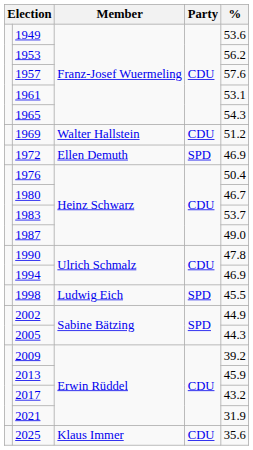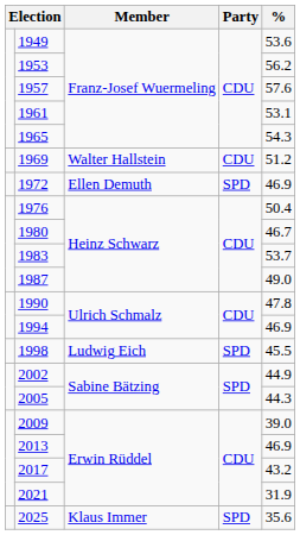 <table class=wikitable>
 <tr>
 <th colspan=2>Election</th>
 <th>Member</th>
 <th>Party</th>
 <th>%</th>
 </tr>
 <tr>
 <td rowspan=5 bgcolor=></td>
 <td><a href='#'>1949</a></td>
 <td rowspan=5><a href='#'>Franz-Josef Wuermeling</a></td>
 <td rowspan=5><a href='#'>CDU</a></td>
 <td align=right>53.6</td>
 </tr>
 <tr>
 <td><a href='#'>1953</a></td>
 <td align=right>56.2</td>
 </tr>
 <tr>
 <td><a href='#'>1957</a></td>
 <td align=right>57.6</td>
 </tr>
 <tr>
 <td><a href='#'>1961</a></td>
 <td align=right>53.1</td>
 </tr>
 <tr>
 <td><a href='#'>1965</a></td>
 <td align=right>54.3</td>
 </tr>
 <tr>
 <td bgcolor=></td>
 <td><a href='#'>1969</a></td>
 <td><a href='#'>Walter Hallstein</a></td>
 <td><a href='#'>CDU</a></td>
 <td align=right>51.2</td>
 </tr>
 <tr>
 <td bgcolor=></td>
 <td><a href='#'>1972</a></td>
 <td><a href='#'>Ellen Demuth</a></td>
 <td><a href='#'>SPD</a></td>
 <td align=right>46.9</td>
 </tr>
 <tr>
 <td rowspan=4 bgcolor=></td>
 <td><a href='#'>1976</a></td>
 <td rowspan=4><a href='#'>Heinz Schwarz</a></td>
 <td rowspan=4><a href='#'>CDU</a></td>
 <td align=right>50.4</td>
 </tr>
 <tr>
 <td><a href='#'>1980</a></td>
 <td align=right>46.7</td>
 </tr>
 <tr>
 <td><a href='#'>1983</a></td>
 <td align=right>53.7</td>
 </tr>
 <tr>
 <td><a href='#'>1987</a></td>
 <td align=right>49.0</td>
 </tr>
 <tr>
 <td rowspan=2 bgcolor=></td>
 <td><a href='#'>1990</a></td>
 <td rowspan=2><a href='#'>Ulrich Schmalz</a></td>
 <td rowspan=2><a href='#'>CDU</a></td>
 <td align=right>47.8</td>
 </tr>
 <tr>
 <td><a href='#'>1994</a></td>
 <td align=right>46.9</td>
 </tr>
 <tr>
 <td bgcolor=></td>
 <td><a href='#'>1998</a></td>
 <td><a href='#'>Ludwig Eich</a></td>
 <td><a href='#'>SPD</a></td>
 <td align=right>45.5</td>
 </tr>
 <tr>
 <td rowspan=2 bgcolor=></td>
 <td><a href='#'>2002</a></td>
 <td rowspan=2><a href='#'>Sabine Bätzing</a></td>
 <td rowspan=2><a href='#'>SPD</a></td>
 <td align=right>44.9</td>
 </tr>
 <tr>
 <td><a href='#'>2005</a></td>
 <td align=right>44.3</td>
 </tr>
 <tr>
 <td rowspan=4 bgcolor=></td>
 <td><a href='#'>2009</a></td>
 <td rowspan=4><a href='#'>Erwin Rüddel</a></td>
 <td rowspan=4><a href='#'>CDU</a></td>
-<td align=right>39.2</td>
+<td align=right>39.0</td>
 </tr>
 <tr>
 <td><a href='#'>2013</a></td>
-<td align=right>45.9</td>
+<td align=right>46.9</td>
 </tr>
 <tr>
 <td><a href='#'>2017</a></td>
 <td align=right>43.2</td>
 </tr>
 <tr>
 <td><a href='#'>2021</a></td>
 <td align=right>31.9</td>
 </tr>
 <tr>
 <td bgcolor=></td>
 <td><a href='#'>2025</a></td>
 <td><a href='#'>Klaus Immer</a></td>
-<td><a href='#'>CDU</a></td>
+<td><a href='#'>SPD</a></td>
 <td align=right>35.6</td>
 </tr>
 </table>
